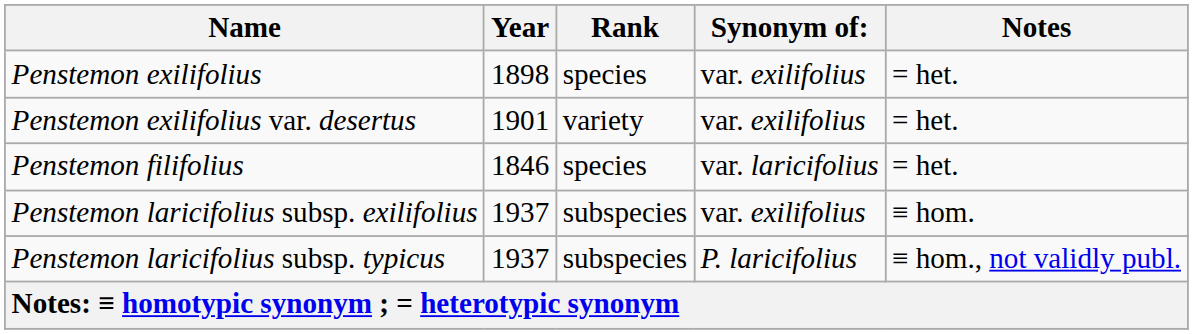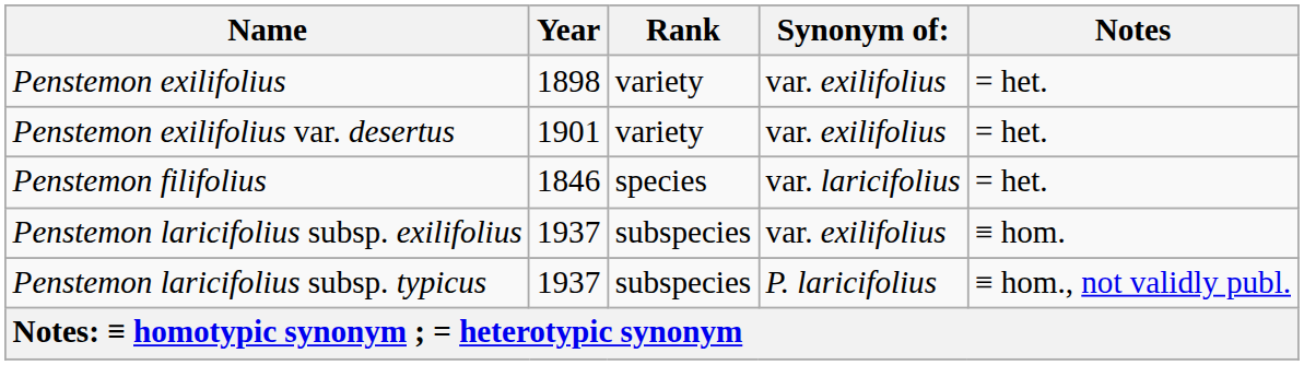 <table class="wikitable sortable mw-collapsible" id="Synonyms">
 <tr>
 <th>Name</th>
 <th>Year</th>
 <th>Rank</th>
 <th>Synonym of:</th>
 <th>Notes</th>
 </tr>
 <tr>
 <td><em>Penstemon exilifolius</em> </td>
 <td>1898</td>
-<td data-sort-value=A>species</td>
+<td data-sort-value=D>variety</td>
 <td>var. <em>exilifolius</em></td>
 <td data-sort-value=B>= het.</td>
 </tr>
 <tr>
 <td><em>Penstemon exilifolius</em> var. <em>desertus</em> </td>
 <td>1901</td>
 <td data-sort-value=D>variety</td>
 <td>var. <em>exilifolius</em></td>
 <td data-sort-value=B>= het.</td>
 </tr>
 <tr>
 <td><em>Penstemon filifolius</em> </td>
 <td>1846</td>
 <td data-sort-value=A>species</td>
 <td>var. <em>laricifolius</em></td>
 <td data-sort-value=B>= het.</td>
 </tr>
 <tr>
 <td><em>Penstemon laricifolius</em> subsp. <em>exilifolius</em> </td>
 <td>1937</td>
 <td data-sort-value=B>subspecies</td>
 <td>var. <em>exilifolius</em></td>
 <td data-sort-value=A>≡ hom.</td>
 </tr>
 <tr>
 <td><em>Penstemon laricifolius</em> subsp. <em>typicus</em> </td>
 <td>1937</td>
 <td data-sort-value=B>subspecies</td>
 <td><em>P. laricifolius</em></td>
 <td data-sort-value=A>≡ hom., <a href='#'>not validly publ.</a></td>
 </tr>
 <tr>
 <th colspan=5 style="text-align: left;">Notes: ≡ <a href='#'>homotypic synonym</a> ; = <a href='#'>heterotypic synonym</a></th>
 </tr>
 </table>
